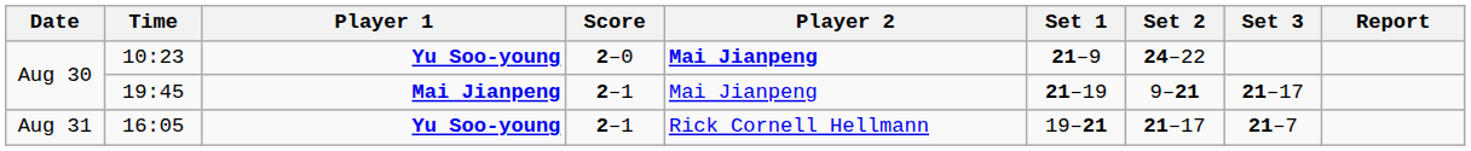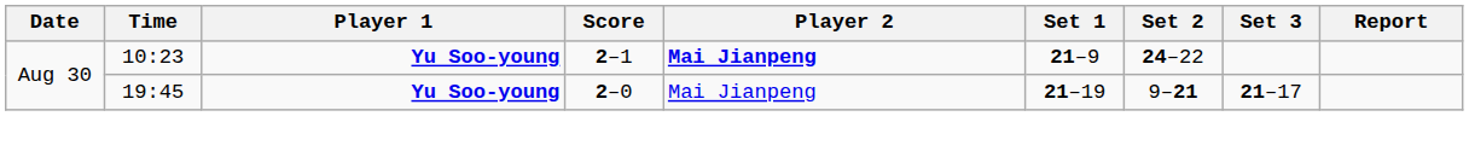 <table class="nowrap wikitable" style="font-size:90%; text-align:center">
 <tr>
 <th width="50">Date</th>
 <th width="50">Time</th>
 <th width="200">Player 1</th>
 <th width="50">Score</th>
 <th width="200">Player 2</th>
 <th width="50">Set 1</th>
 <th width="50">Set 2</th>
 <th width="50">Set 3</th>
 <th width="75">Report</th>
 </tr>
 <tr>
 <td rowspan="2">Aug 30</td>
 <td>10:23</td>
 <td align="right"><strong><a href='#'>Yu Soo-young</a> </strong></td>
-<td><strong>2</strong>–0</td>
+<td><strong>2</strong>–1</td>
 <td align="left"><strong> <a href='#'>Mai Jianpeng</a></strong></td>
 <td><strong>21</strong>–9</td>
 <td><strong>24</strong>–22</td>
 <td></td>
 <td></td>
 </tr>
 <tr>
 <td>19:45</td>
-<td align="right"><strong><a href='#'>Mai Jianpeng</a> </strong></td>
-<td><strong>2</strong>–1</td>
+<td align="right"><strong><a href='#'>Yu Soo-young</a> </strong></td>
+<td><strong>2</strong>–0</td>
 <td align="left"> <a href='#'>Mai Jianpeng</a></td>
 <td><strong>21</strong>–19</td>
 <td>9–<strong>21</strong></td>
 <td><strong>21</strong>–17</td>
 <td></td>
 </tr>
-<tr>
-<td>Aug 31</td>
-<td>16:05</td>
-<td align="right"><strong><a href='#'>Yu Soo-young</a> </strong></td>
-<td><strong>2</strong>–1</td>
-<td align="left"> <a href='#'>Rick Cornell Hellmann</a></td>
-<td>19–<strong>21</strong></td>
-<td><strong>21</strong>–17</td>
-<td><strong>21</strong>–7</td>
-<td></td>
-</tr>
 </table>
